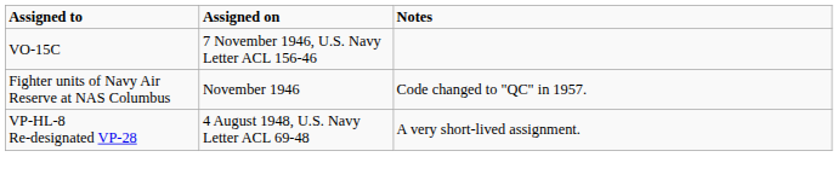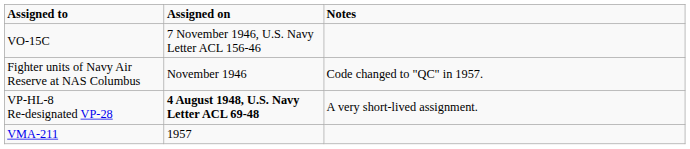 <table class="wikitable" style="width: 70%;">
 <tr>
 <td style="width: 200px;"><strong>Assigned to</strong></td>
 <td style="width: 200px;"><strong>Assigned on</strong></td>
 <td><strong>Notes</strong></td>
 </tr>
 <tr>
 <td>VO-15C</td>
 <td>7 November 1946, U.S. Navy Letter ACL 156-46</td>
 <td></td>
 </tr>
 <tr>
 <td>Fighter units of Navy Air Reserve at NAS Columbus</td>
 <td>November 1946</td>
 <td>Code changed to "QC" in 1957.</td>
 </tr>
 <tr>
 <td>VP-HL-8<br>Re-designated <a href='#'>VP-28</a></td>
-<td>4 August 1948, U.S. Navy Letter ACL 69-48</td>
+<td><strong>4 August 1948, U.S. Navy Letter ACL 69-48</strong></td>
 <td>A very short-lived assignment.</td>
 </tr>
+<tr>
+<td><a href='#'>VMA-211</a></td>
+<td>1957</td>
+<td></td>
+</tr>
 </table>
